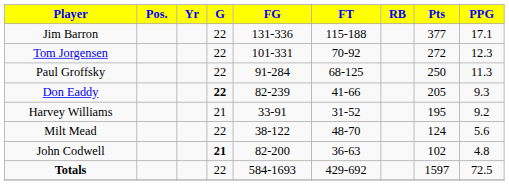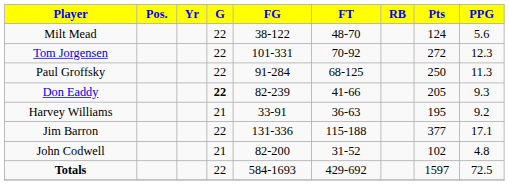 <table class="wikitable" width="650">
 <tr align="center"  style="background:yellow;color:blue;">
 <td><strong>Player</strong></td>
 <td><strong>Pos.</strong></td>
 <td><strong>Yr</strong></td>
 <td><strong>G</strong></td>
 <td><strong>FG</strong></td>
 <td><strong>FT</strong></td>
 <td><strong>RB</strong></td>
 <td><strong>Pts</strong></td>
 <td><strong>PPG</strong></td>
 </tr>
 <tr align="center" bgcolor="">
-<td>Jim Barron</td>
+<td>Milt Mead</td>
 <td></td>
 <td></td>
 <td>22</td>
-<td>131-336</td>
-<td>115-188</td>
+<td>38-122</td>
+<td>48-70</td>
 <td></td>
-<td>377</td>
-<td>17.1</td>
+<td>124</td>
+<td>5.6</td>
 </tr>
 <tr align="center" bgcolor="">
 <td><a href='#'>Tom Jorgensen</a></td>
 <td></td>
 <td></td>
 <td>22</td>
 <td>101-331</td>
 <td>70-92</td>
 <td></td>
 <td>272</td>
 <td>12.3</td>
 </tr>
 <tr align="center" bgcolor="">
 <td>Paul Groffsky</td>
 <td></td>
 <td></td>
 <td>22</td>
 <td>91-284</td>
 <td>68-125</td>
 <td></td>
 <td>250</td>
 <td>11.3</td>
 </tr>
 <tr align="center" bgcolor="">
 <td><a href='#'>Don Eaddy</a></td>
 <td></td>
 <td></td>
 <td><strong>22</strong></td>
 <td>82-239</td>
 <td>41-66</td>
 <td></td>
 <td>205</td>
 <td>9.3</td>
 </tr>
 <tr align="center" bgcolor="">
 <td>Harvey Williams</td>
 <td></td>
 <td></td>
 <td>21</td>
 <td>33-91</td>
-<td>31-52</td>
+<td>36-63</td>
 <td></td>
 <td>195</td>
 <td>9.2</td>
 </tr>
 <tr align="center" bgcolor="">
-<td>Milt Mead</td>
+<td>Jim Barron</td>
 <td></td>
 <td></td>
 <td>22</td>
-<td>38-122</td>
-<td>48-70</td>
+<td>131-336</td>
+<td>115-188</td>
 <td></td>
-<td>124</td>
-<td>5.6</td>
+<td>377</td>
+<td>17.1</td>
 </tr>
 <tr align="center" bgcolor="">
 <td>John Codwell</td>
 <td></td>
 <td></td>
-<td><strong>21</strong></td>
+<td>21</td>
 <td>82-200</td>
-<td>36-63</td>
+<td>31-52</td>
 <td></td>
 <td>102</td>
 <td>4.8</td>
 </tr>
 <tr align="center" bgcolor="">
 <td><strong>Totals</strong></td>
 <td></td>
 <td></td>
 <td>22</td>
 <td>584-1693</td>
 <td>429-692</td>
 <td></td>
 <td>1597</td>
 <td>72.5</td>
 </tr>
 <tr align="center" bgcolor="">
 </tr>
 </table>
